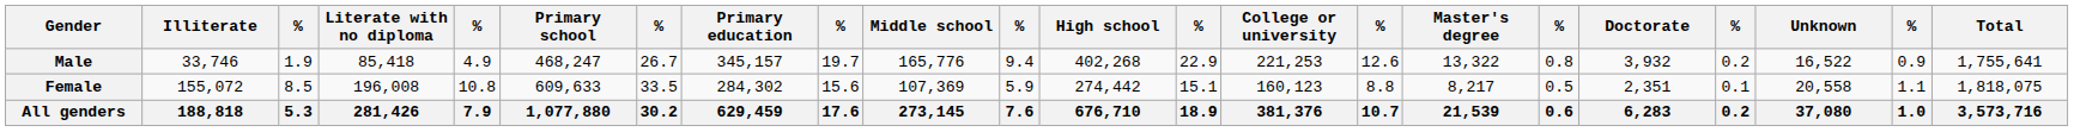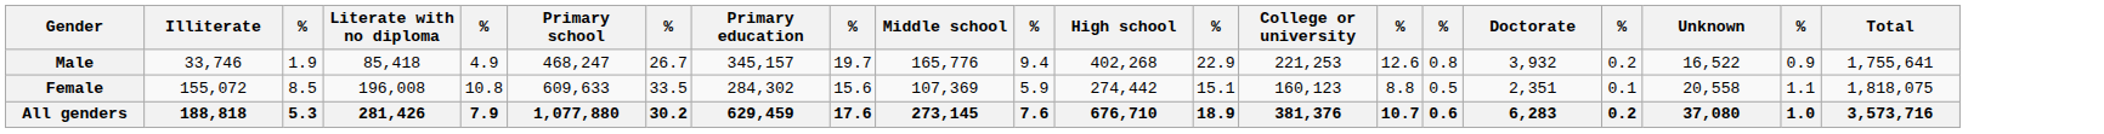 <table class="wikitable">
 <tr>
 <th style="width:80pt;">Gender</th>
 <th style="width:80pt;">Illiterate</th>
 <th style="width:20pt;">%</th>
 <th style="width:80pt;">Literate with no diploma</th>
 <th style="width:20pt;">%</th>
 <th style="width:80pt;">Primary school</th>
 <th style="width:20pt;">%</th>
 <th style="width:80pt;">Primary education</th>
 <th style="width:20pt;">%</th>
 <th style="width:80pt;">Middle school</th>
 <th style="width:20pt;">%</th>
 <th style="width:80pt;">High school</th>
 <th style="width:20pt;">%</th>
 <th style="width:80pt;">College or university</th>
 <th style="width:20pt;">%</th>
-<th style="width:80pt;">Master's degree</th>
 <th style="width:20pt;">%</th>
 <th style="width:80pt;">Doctorate</th>
 <th style="width:20pt;">%</th>
 <th style="width:80pt;">Unknown</th>
 <th style="width:20pt;">%</th>
 <th style="width:80pt;">Total</th>
 </tr>
 <tr>
 <th style="width:80pt;">Male</th>
 <td style="text-align:center;">33,746</td>
 <td style="text-align:center;">1.9</td>
 <td style="text-align:center;">85,418</td>
 <td style="text-align:center;">4.9</td>
 <td style="text-align:center;">468,247</td>
 <td style="text-align:center;">26.7</td>
 <td style="text-align:center;">345,157</td>
 <td style="text-align:center;">19.7</td>
 <td style="text-align:center;">165,776</td>
 <td style="text-align:center;">9.4</td>
 <td style="text-align:center;">402,268</td>
 <td style="text-align:center;">22.9</td>
 <td style="text-align:center;">221,253</td>
 <td style="text-align:center;">12.6</td>
-<td style="text-align:center;">13,322</td>
 <td style="text-align:center;">0.8</td>
 <td style="text-align:center;">3,932</td>
 <td style="text-align:center;">0.2</td>
 <td style="text-align:center;">16,522</td>
 <td style="text-align:center;">0.9</td>
 <td style="text-align:center;">1,755,641</td>
 </tr>
 <tr>
 <th style="width:80pt;">Female</th>
 <td style="text-align:center;">155,072</td>
 <td style="text-align:center;">8.5</td>
 <td style="text-align:center;">196,008</td>
 <td style="text-align:center;">10.8</td>
 <td style="text-align:center;">609,633</td>
 <td style="text-align:center;">33.5</td>
 <td style="text-align:center;">284,302</td>
 <td style="text-align:center;">15.6</td>
 <td style="text-align:center;">107,369</td>
 <td style="text-align:center;">5.9</td>
 <td style="text-align:center;">274,442</td>
 <td style="text-align:center;">15.1</td>
 <td style="text-align:center;">160,123</td>
 <td style="text-align:center;">8.8</td>
-<td style="text-align:center;">8,217</td>
 <td style="text-align:center;">0.5</td>
 <td style="text-align:center;">2,351</td>
 <td style="text-align:center;">0.1</td>
 <td style="text-align:center;">20,558</td>
 <td style="text-align:center;">1.1</td>
 <td style="text-align:center;">1,818,075</td>
 </tr>
 <tr>
 <th>All genders</th>
 <th>188,818</th>
 <th>5.3</th>
 <th>281,426</th>
 <th>7.9</th>
 <th>1,077,880</th>
 <th>30.2</th>
 <th>629,459</th>
 <th>17.6</th>
 <th>273,145</th>
 <th>7.6</th>
 <th>676,710</th>
 <th>18.9</th>
 <th>381,376</th>
 <th>10.7</th>
-<th>21,539</th>
 <th>0.6</th>
 <th>6,283</th>
 <th>0.2</th>
 <th>37,080</th>
 <th>1.0</th>
 <th>3,573,716</th>
 </tr>
 </table>
